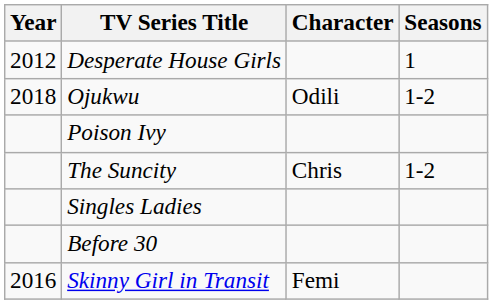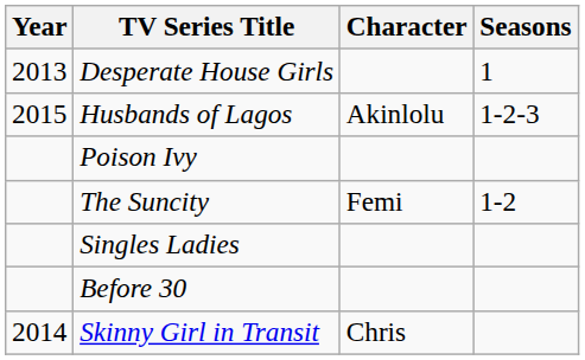 <table class="wikitable">
 <tr>
 <th>Year</th>
 <th>TV Series Title</th>
 <th>Character</th>
 <th>Seasons</th>
 </tr>
 <tr>
-<td>2012</td>
+<td>2013</td>
 <td><em>Desperate House Girls</em></td>
 <td></td>
 <td>1</td>
 </tr>
 <tr>
-<td>2018</td>
-<td><em>Ojukwu</em></td>
-<td>Odili</td>
-<td>1-2</td>
+<td>2015</td>
+<td><em>Husbands of Lagos</em></td>
+<td>Akinlolu</td>
+<td>1-2-3</td>
 </tr>
 <tr>
 <td></td>
 <td><em>Poison Ivy</em></td>
 <td></td>
 <td></td>
 </tr>
 <tr>
 <td></td>
 <td><em>The Suncity</em></td>
-<td>Chris</td>
+<td>Femi</td>
 <td>1-2</td>
 </tr>
 <tr>
 <td></td>
 <td><em>Singles Ladies</em></td>
 <td></td>
 <td></td>
 </tr>
 <tr>
 <td></td>
 <td><em>Before 30</em></td>
 <td></td>
 <td></td>
 </tr>
 <tr>
-<td>2016</td>
+<td>2014</td>
 <td><em><a href='#'>Skinny Girl in Transit</a></em></td>
-<td>Femi</td>
+<td>Chris</td>
 <td></td>
 </tr>
 </table>
